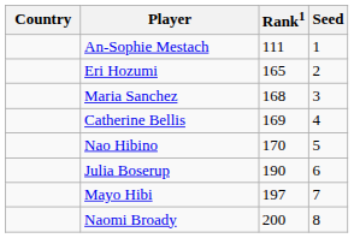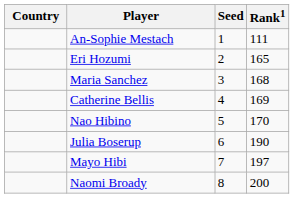 <table class="sortable wikitable">
 <tr>
 <th width="70">Country</th>
 <th width="175">Player</th>
+<th>Seed</th>
 <th>Rank<sup>1</sup></th>
-<th>Seed</th>
 </tr>
 <tr>
 <td></td>
 <td><a href='#'>An-Sophie Mestach</a></td>
+<td>1</td>
 <td>111</td>
-<td>1</td>
 </tr>
 <tr>
 <td></td>
 <td><a href='#'>Eri Hozumi</a></td>
+<td>2</td>
 <td>165</td>
-<td>2</td>
 </tr>
 <tr>
 <td></td>
 <td><a href='#'>Maria Sanchez</a></td>
+<td>3</td>
 <td>168</td>
-<td>3</td>
 </tr>
 <tr>
 <td></td>
 <td><a href='#'>Catherine Bellis</a></td>
+<td>4</td>
 <td>169</td>
-<td>4</td>
 </tr>
 <tr>
 <td></td>
 <td><a href='#'>Nao Hibino</a></td>
+<td>5</td>
 <td>170</td>
-<td>5</td>
 </tr>
 <tr>
 <td></td>
 <td><a href='#'>Julia Boserup</a></td>
+<td>6</td>
 <td>190</td>
-<td>6</td>
 </tr>
 <tr>
 <td></td>
 <td><a href='#'>Mayo Hibi</a></td>
+<td>7</td>
 <td>197</td>
-<td>7</td>
 </tr>
 <tr>
 <td></td>
 <td><a href='#'>Naomi Broady</a></td>
+<td>8</td>
 <td>200</td>
-<td>8</td>
 </tr>
 </table>
